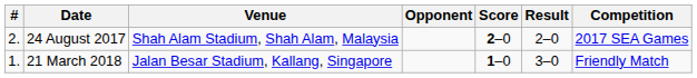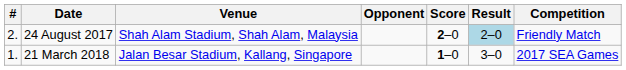 <table class="wikitable">
 <tr>
 <th>#</th>
 <th>Date</th>
 <th>Venue</th>
 <th>Opponent</th>
 <th>Score</th>
 <th>Result</th>
 <th>Competition</th>
 </tr>
 <tr>
 <td>2.</td>
 <td>24 August 2017</td>
 <td><a href='#'>Shah Alam Stadium</a>, <a href='#'>Shah Alam</a>, <a href='#'>Malaysia</a></td>
 <td></td>
 <td align=center><strong>2</strong>–0</td>
-<td align=center>2–0</td>
-<td><a href='#'>2017 SEA Games</a></td>
+<td align=center style="background: lightblue;">2–0</td>
+<td><a href='#'>Friendly Match</a></td>
 </tr>
 <tr>
 <td>1.</td>
 <td>21 March 2018</td>
 <td><a href='#'>Jalan Besar Stadium</a>, <a href='#'>Kallang</a>, <a href='#'>Singapore</a></td>
 <td></td>
 <td align=center><strong>1</strong>–0</td>
 <td align=center>3–0</td>
-<td><a href='#'>Friendly Match</a></td>
+<td><a href='#'>2017 SEA Games</a></td>
 </tr>
 </table>
